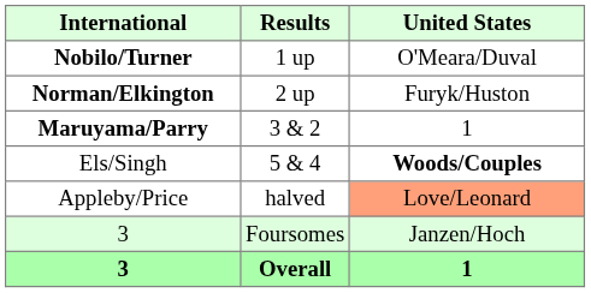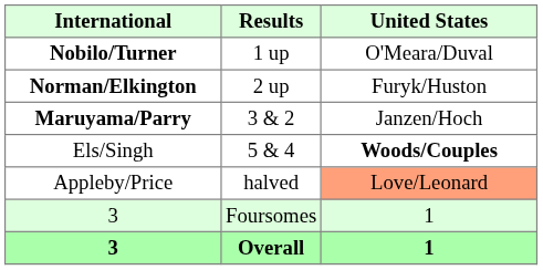 <table border="1" cellpadding="3" style="border-collapse:collapse; text-align:center;">
 <tr style="background:#ddffdd;">
 <th width=160>International</th>
 <th>Results</th>
 <th width=160>United States</th>
 </tr>
 <tr>
 <td><strong>Nobilo/Turner</strong></td>
 <td>1 up</td>
 <td>O'Meara/Duval</td>
 </tr>
 <tr>
 <td><strong>Norman/Elkington</strong></td>
 <td>2 up</td>
 <td>Furyk/Huston</td>
 </tr>
 <tr>
 <td><strong>Maruyama/Parry</strong></td>
 <td>3 & 2</td>
-<td>1</td>
+<td>Janzen/Hoch</td>
 </tr>
 <tr>
 <td>Els/Singh</td>
 <td>5 & 4</td>
 <td><strong>Woods/Couples</strong></td>
 </tr>
 <tr>
 <td>Appleby/Price</td>
 <td>halved</td>
 <td style="background: lightsalmon;">Love/Leonard</td>
 </tr>
 <tr style="background:#ddffdd;">
 <td>3</td>
 <td>Foursomes</td>
-<td>Janzen/Hoch</td>
+<td>1</td>
 </tr>
 <tr style="background:#aaffaa;">
 <th>3</th>
 <th>Overall</th>
 <th>1</th>
 </tr>
 </table>
